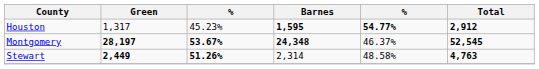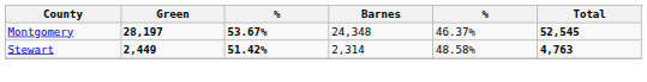 <table class="wikitable sortable" width="60%">
 <tr>
 <th width="11%">County</th>
 <th width="10%">Green</th>
 <th width="10%">%</th>
 <th width="10%">Barnes</th>
 <th width="10%">%</th>
 <th width="10%">Total</th>
 </tr>
 <tr>
-<td><a href='#'>Houston</a></td>
-<td>1,317</td>
-<td>45.23%</td>
-<td><strong>1,595</strong></td>
-<td><strong>54.77%</strong></td>
-<td><strong>2,912</strong></td>
-</tr>
-<tr>
 <td><a href='#'>Montgomery</a></td>
 <td><strong>28,197</strong></td>
 <td><strong>53.67%</strong></td>
-<td><strong>24,348</strong></td>
+<td>24,348</td>
 <td>46.37%</td>
 <td><strong>52,545</strong></td>
 </tr>
 <tr>
 <td><a href='#'>Stewart</a></td>
 <td><strong>2,449</strong></td>
-<td><strong>51.26%</strong></td>
+<td><strong>51.42%</strong></td>
 <td>2,314</td>
 <td>48.58%</td>
 <td><strong>4,763</strong></td>
 </tr>
 <tr>
 </tr>
 </table>
